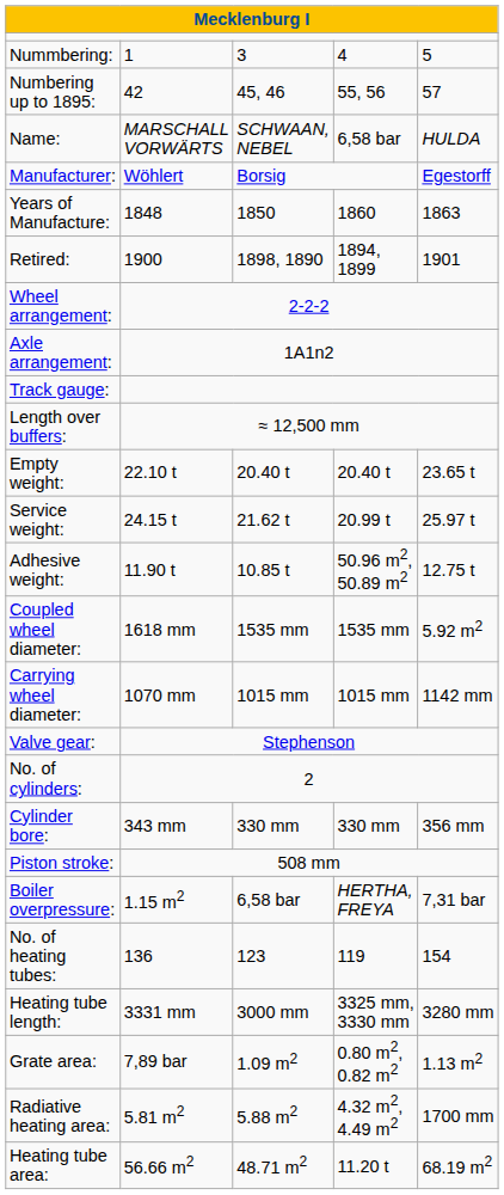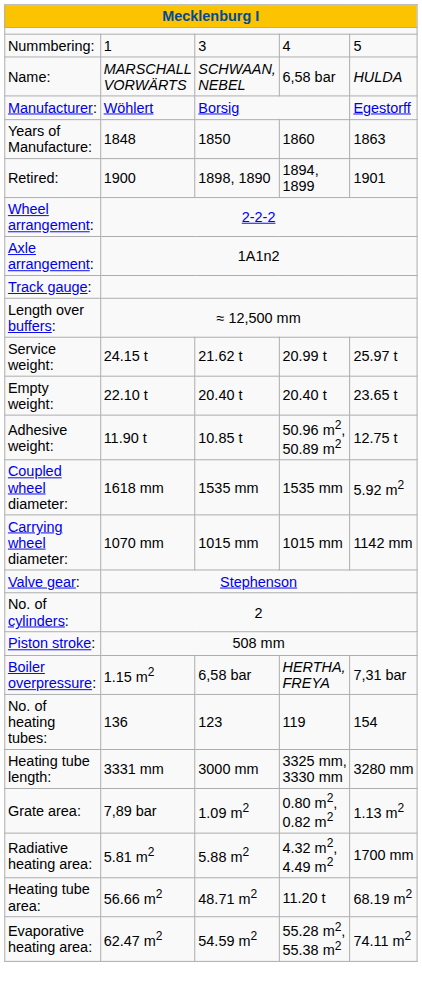 <table class="wikitable float-right" align="right" style="clear:right; font-size:95%; width:310px;">
 <tr>
 <th colspan="5" style="color:#004A99; background:#FCC300">Mecklenburg I</th>
 </tr>
 <tr>
 <td colspan="5"></td>
 </tr>
 <tr>
 <td>Nummbering:</td>
 <td>1</td>
 <td>3</td>
 <td>4</td>
 <td>5</td>
-</tr>
-<tr>
-<td>Numbering up to 1895:</td>
-<td>42</td>
-<td>45, 46</td>
-<td>55, 56</td>
-<td>57</td>
 </tr>
 <tr>
 <td>Name:</td>
 <td><em>MARSCHALL VORWÄRTS</em></td>
 <td><em>SCHWAAN, NEBEL</em></td>
 <td>6,58 bar</td>
 <td><em>HULDA</em></td>
 </tr>
 <tr>
 <td><a href='#'>Manufacturer</a>:</td>
 <td><a href='#'>Wöhlert</a></td>
 <td colspan="2"><a href='#'>Borsig</a></td>
 <td><a href='#'>Egestorff</a></td>
 </tr>
 <tr>
 <td>Years of Manufacture:</td>
 <td>1848</td>
 <td>1850</td>
 <td>1860</td>
 <td>1863</td>
 </tr>
 <tr>
 <td>Retired:</td>
 <td>1900</td>
 <td>1898, 1890</td>
 <td>1894, 1899</td>
 <td>1901</td>
 </tr>
 <tr>
 <td><a href='#'>Wheel arrangement</a>:</td>
 <td align="center" colspan="4"><a href='#'>2-2-2</a></td>
 </tr>
 <tr>
 <td><a href='#'>Axle arrangement</a>:</td>
 <td align="center" colspan="4">1A1n2</td>
 </tr>
 <tr>
 <td><a href='#'>Track gauge</a>:</td>
 <td align="center" colspan="4"></td>
 </tr>
 <tr>
 <td>Length over <a href='#'>buffers</a>:</td>
 <td align="center" colspan="4">≈ 12,500 mm</td>
 </tr>
 <tr>
+<td>Service weight:</td>
+<td>24.15 t</td>
+<td>21.62 t</td>
+<td>20.99 t</td>
+<td>25.97 t</td>
+</tr>
+<tr>
 <td>Empty weight:</td>
 <td>22.10 t</td>
 <td>20.40 t</td>
 <td>20.40 t</td>
 <td>23.65 t</td>
-</tr>
-<tr>
-<td>Service weight:</td>
-<td>24.15 t</td>
-<td>21.62 t</td>
-<td>20.99 t</td>
-<td>25.97 t</td>
 </tr>
 <tr>
 <td>Adhesive weight:</td>
 <td>11.90 t</td>
 <td>10.85 t</td>
 <td>50.96 m<sup>2</sup>, 50.89 m<sup>2</sup></td>
 <td>12.75 t</td>
 </tr>
 <tr>
 <td><a href='#'>Coupled wheel</a> diameter:</td>
 <td>1618 mm</td>
 <td>1535 mm</td>
 <td>1535 mm</td>
 <td>5.92 m<sup>2</sup></td>
 </tr>
 <tr>
 <td><a href='#'>Carrying wheel</a> diameter:</td>
 <td>1070 mm</td>
 <td>1015 mm</td>
 <td>1015 mm</td>
 <td>1142 mm</td>
 </tr>
 <tr>
 <td><a href='#'>Valve gear</a>:</td>
 <td align="center" colspan="4"><a href='#'>Stephenson</a></td>
 </tr>
 <tr>
 <td>No. of <a href='#'>cylinders</a>:</td>
 <td align="center" colspan="4">2</td>
-</tr>
-<tr>
-<td><a href='#'>Cylinder bore</a>:</td>
-<td>343 mm</td>
-<td>330 mm</td>
-<td>330 mm</td>
-<td>356 mm</td>
 </tr>
 <tr>
 <td><a href='#'>Piston stroke</a>:</td>
 <td align="center" colspan="4">508 mm</td>
 </tr>
 <tr>
 <td><a href='#'>Boiler</a> <a href='#'>overpressure</a>:</td>
 <td>1.15 m<sup>2</sup></td>
 <td>6,58 bar</td>
 <td><em>HERTHA, FREYA</em></td>
 <td>7,31 bar</td>
 </tr>
 <tr>
 <td>No. of heating tubes:</td>
 <td>136</td>
 <td>123</td>
 <td>119</td>
 <td>154</td>
 </tr>
 <tr>
 <td>Heating tube length:</td>
 <td>3331 mm</td>
 <td>3000 mm</td>
 <td>3325 mm, 3330 mm</td>
 <td>3280 mm</td>
 </tr>
 <tr>
 <td>Grate area:</td>
 <td>7,89 bar</td>
 <td>1.09 m<sup>2</sup></td>
 <td>0.80 m<sup>2</sup>, 0.82 m<sup>2</sup></td>
 <td>1.13 m<sup>2</sup></td>
 </tr>
 <tr>
 <td>Radiative heating area:</td>
 <td>5.81 m<sup>2</sup></td>
 <td>5.88 m<sup>2</sup></td>
 <td>4.32 m<sup>2</sup>, 4.49 m<sup>2</sup></td>
 <td>1700 mm</td>
 </tr>
 <tr>
 <td>Heating tube area:</td>
 <td>56.66 m<sup>2</sup></td>
 <td>48.71 m<sup>2</sup></td>
 <td>11.20 t</td>
 <td>68.19 m<sup>2</sup></td>
 </tr>
+<tr>
+<td>Evaporative heating area:</td>
+<td>62.47 m<sup>2</sup></td>
+<td>54.59 m<sup>2</sup></td>
+<td>55.28 m<sup>2</sup>, 55.38 m<sup>2</sup></td>
+<td>74.11 m<sup>2</sup></td>
+</tr>
 </table>
